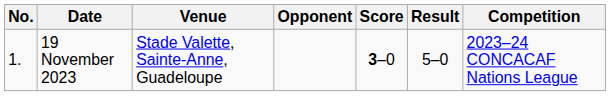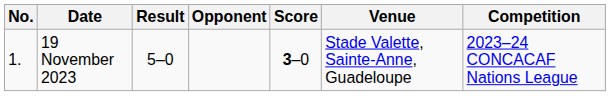 <table class="wikitable" style="font-size:100%;">
 <tr>
 <th>No.</th>
 <th>Date</th>
-<th>Venue</th>
+<th>Result</th>
 <th>Opponent</th>
 <th>Score</th>
-<th>Result</th>
+<th>Venue</th>
 <th>Competition</th>
 </tr>
 <tr>
 <td>1.</td>
 <td>19 November 2023</td>
-<td><a href='#'>Stade Valette</a>, <a href='#'>Sainte-Anne</a>, Guadeloupe</td>
+<td align=center>5–0</td>
 <td></td>
 <td align=center><strong>3</strong>–0</td>
-<td align=center>5–0</td>
+<td><a href='#'>Stade Valette</a>, <a href='#'>Sainte-Anne</a>, Guadeloupe</td>
 <td><a href='#'>2023–24 CONCACAF Nations League</a></td>
 </tr>
 </table>
